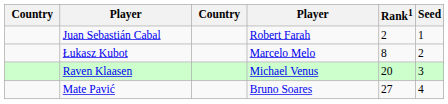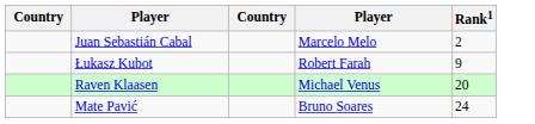 <table class="sortable wikitable">
 <tr>
 <th width="70">Country</th>
 <th width="175">Player</th>
 <th width="70">Country</th>
 <th width="175">Player</th>
 <th>Rank<sup>1</sup></th>
-<th>Seed</th>
 </tr>
 <tr>
 <td></td>
 <td><a href='#'>Juan Sebastián Cabal</a></td>
 <td></td>
-<td><a href='#'>Robert Farah</a></td>
+<td><a href='#'>Marcelo Melo</a></td>
 <td>2</td>
-<td>1</td>
 </tr>
 <tr>
 <td></td>
 <td><a href='#'>Łukasz Kubot</a></td>
 <td></td>
-<td><a href='#'>Marcelo Melo</a></td>
-<td>8</td>
-<td>2</td>
+<td><a href='#'>Robert Farah</a></td>
+<td>9</td>
 </tr>
 <tr bgcolor="#cfc">
 <td></td>
 <td><a href='#'>Raven Klaasen</a></td>
 <td></td>
 <td><a href='#'>Michael Venus</a></td>
 <td>20</td>
-<td>3</td>
 </tr>
 <tr>
 <td></td>
 <td><a href='#'>Mate Pavić</a></td>
 <td></td>
 <td><a href='#'>Bruno Soares</a></td>
-<td>27</td>
-<td>4</td>
+<td>24</td>
 </tr>
 </table>
